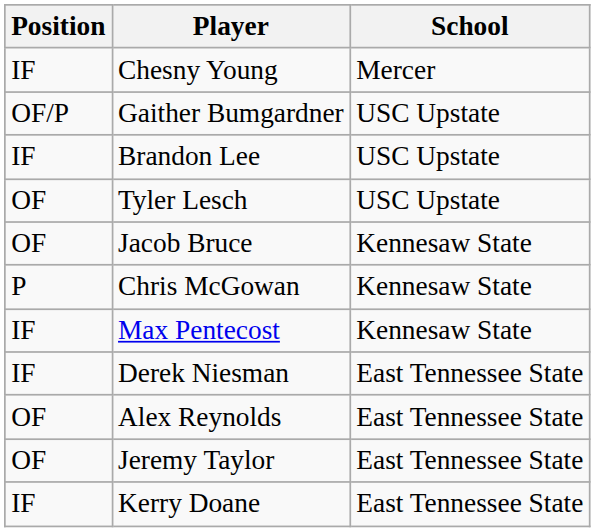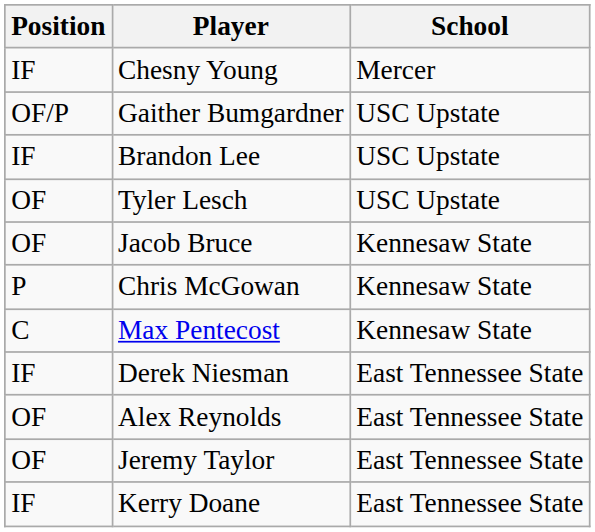 <table class="wikitable">
 <tr>
 <th>Position</th>
 <th>Player</th>
 <th>School</th>
 </tr>
 <tr>
 <td>IF</td>
 <td>Chesny Young</td>
 <td>Mercer</td>
 </tr>
 <tr>
 <td>OF/P</td>
 <td>Gaither Bumgardner</td>
 <td>USC Upstate</td>
 </tr>
 <tr>
 <td>IF</td>
 <td>Brandon Lee</td>
 <td>USC Upstate</td>
 </tr>
 <tr>
 <td>OF</td>
 <td>Tyler Lesch</td>
 <td>USC Upstate</td>
 </tr>
 <tr>
 <td>OF</td>
 <td>Jacob Bruce</td>
 <td>Kennesaw State</td>
 </tr>
 <tr>
 <td>P</td>
 <td>Chris McGowan</td>
 <td>Kennesaw State</td>
 </tr>
 <tr>
-<td>IF</td>
+<td>C</td>
 <td><a href='#'>Max Pentecost</a></td>
 <td>Kennesaw State</td>
 </tr>
 <tr>
 <td>IF</td>
 <td>Derek Niesman</td>
 <td>East Tennessee State</td>
 </tr>
 <tr>
 <td>OF</td>
 <td>Alex Reynolds</td>
 <td>East Tennessee State</td>
 </tr>
 <tr>
 <td>OF</td>
 <td>Jeremy Taylor</td>
 <td>East Tennessee State</td>
 </tr>
 <tr>
 <td>IF</td>
 <td>Kerry Doane</td>
 <td>East Tennessee State</td>
 </tr>
 </table>
